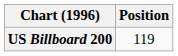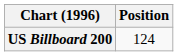 <table class="wikitable plainrowheaders" style="text-align:center">
 <tr>
 <th scope="col">Chart (1996)</th>
 <th scope="col">Position</th>
 </tr>
 <tr>
 <th scope="row">US <em>Billboard</em> 200</th>
-<td>119</td>
+<td>124</td>
 </tr>
 </table>
